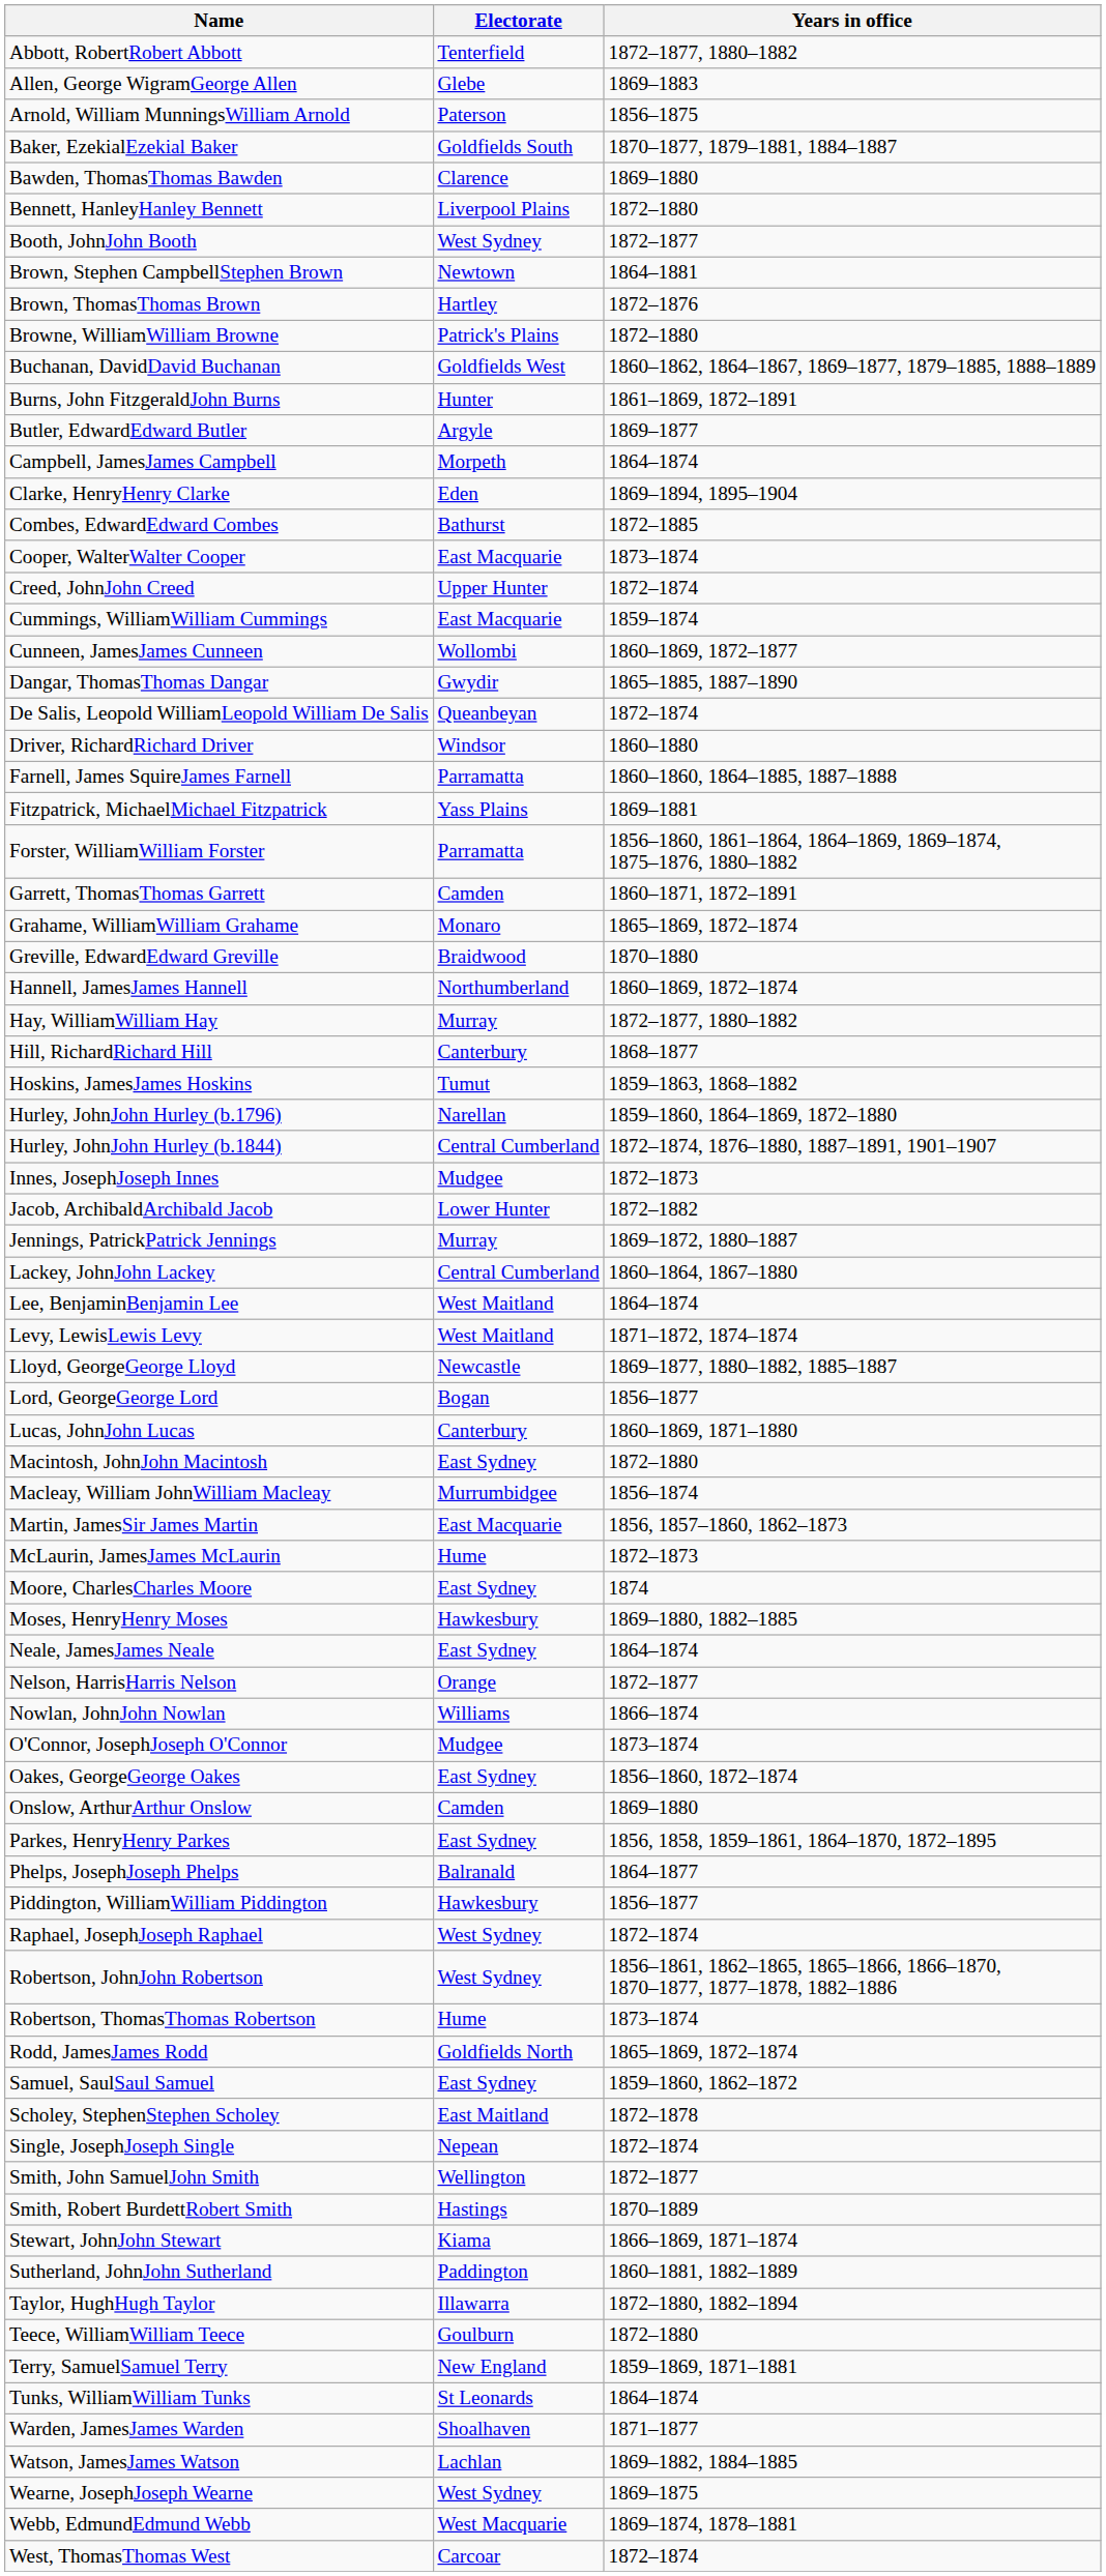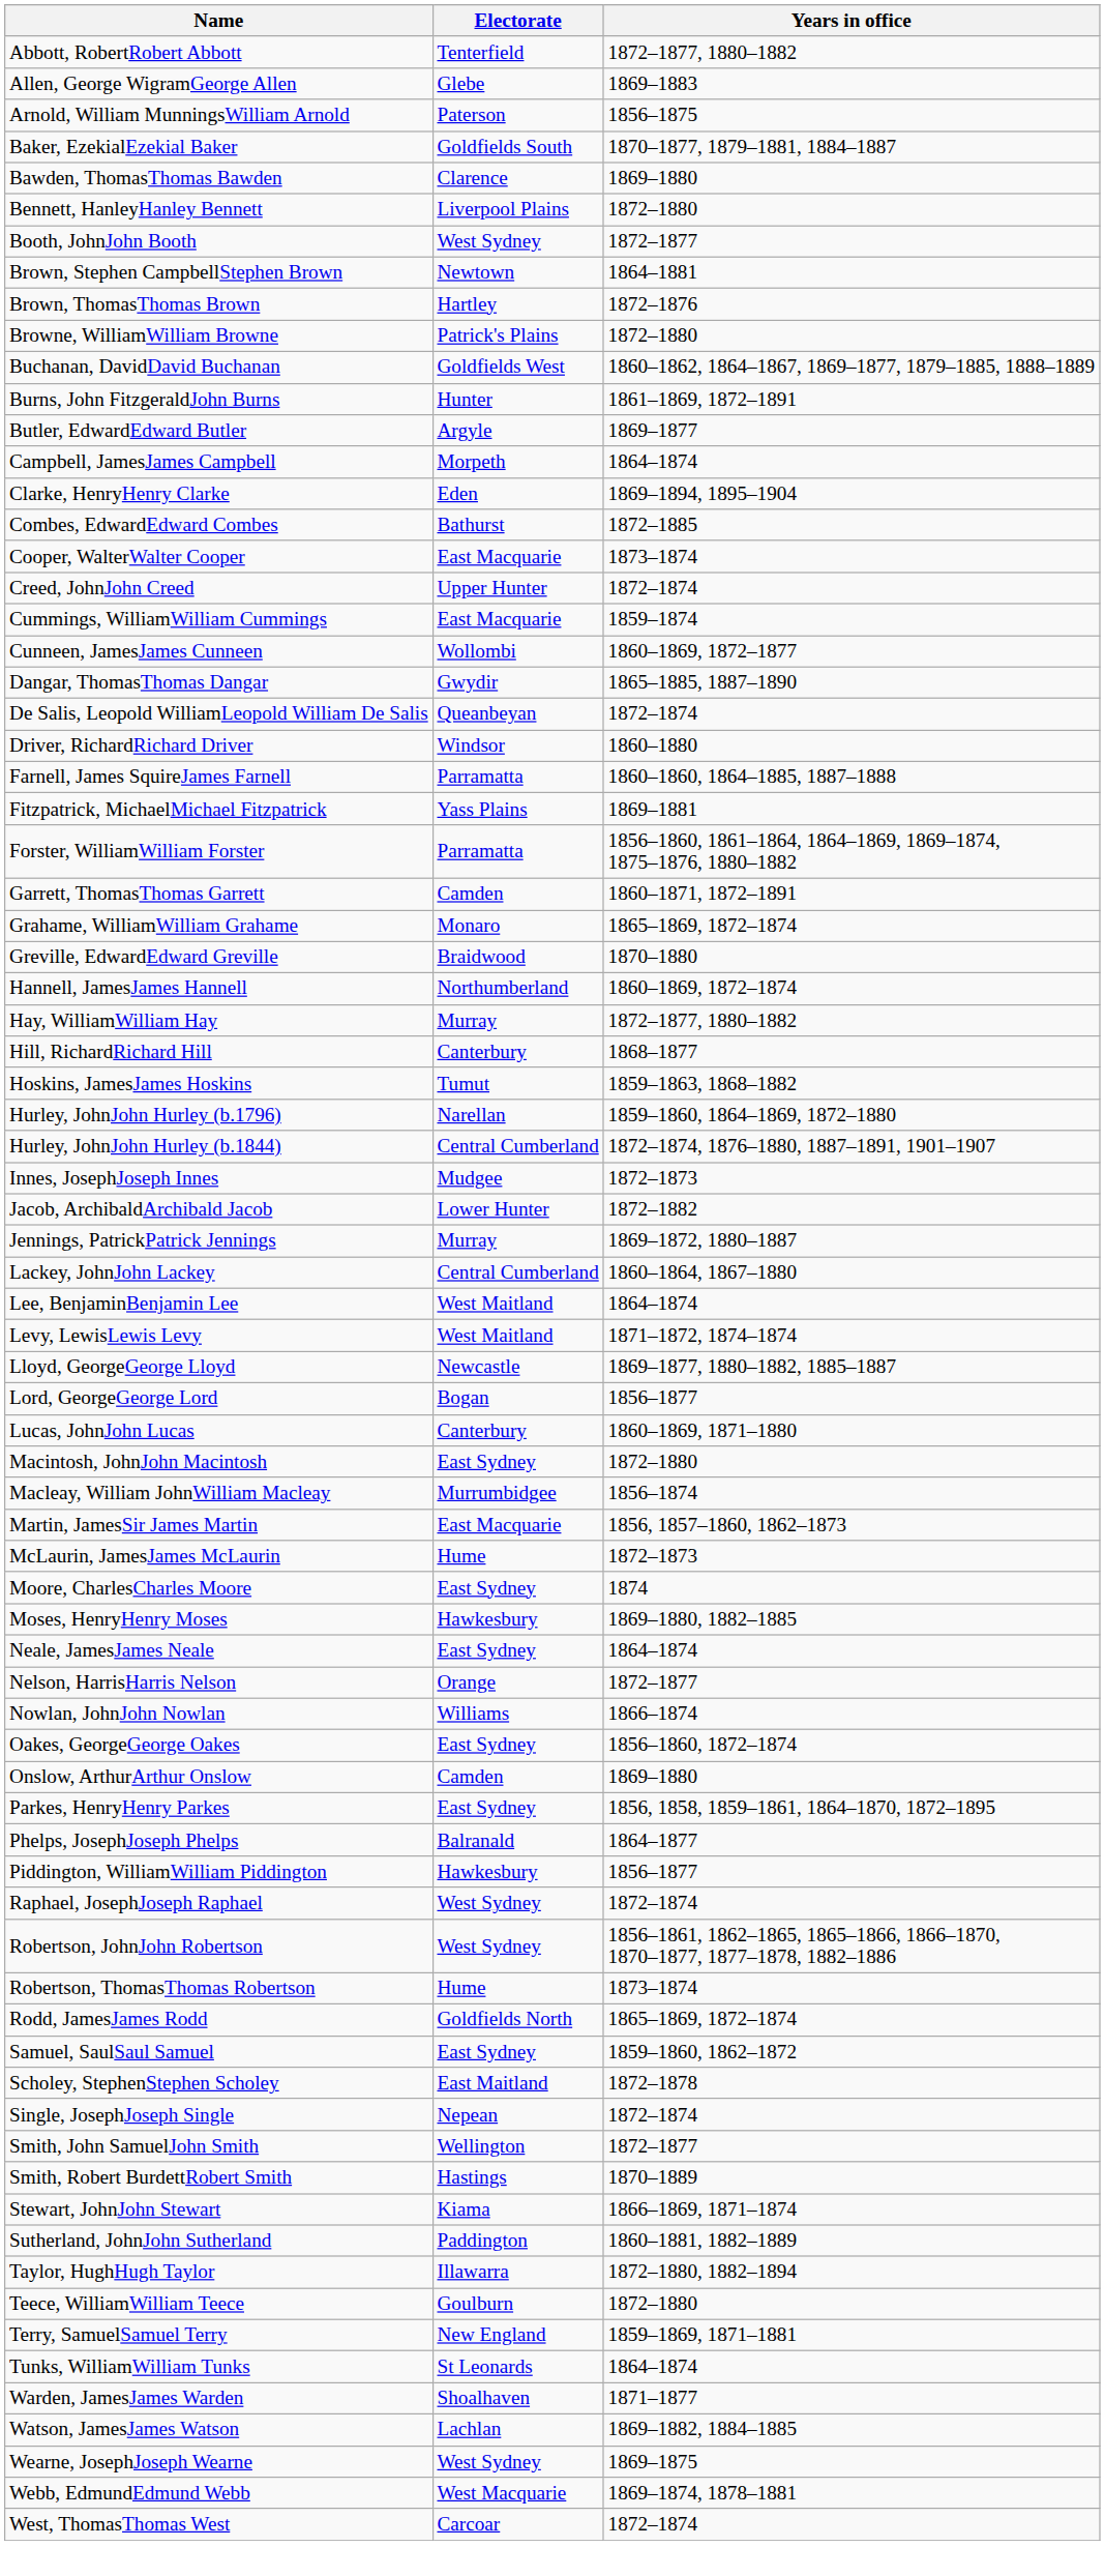 <table class="wikitable sortable" style="border:1px solid #aaa; border-collapse:collapse">
 <tr bgcolor="#cccccc">
 <th><strong>Name</strong></th>
 <th><strong><a href='#'>Electorate</a></strong></th>
 <th><strong>Years in office</strong></th>
 </tr>
 <tr>
 <td><span>Abbott, Robert</span><a href='#'>Robert Abbott</a></td>
 <td><a href='#'>Tenterfield</a></td>
 <td>1872–1877, 1880–1882</td>
 </tr>
 <tr>
 <td><span>Allen, George Wigram</span><a href='#'>George Allen</a></td>
 <td><a href='#'>Glebe</a></td>
 <td>1869–1883</td>
 </tr>
 <tr>
 <td><span>Arnold, William Munnings</span><a href='#'>William Arnold</a></td>
 <td><a href='#'>Paterson</a></td>
 <td>1856–1875</td>
 </tr>
 <tr>
 <td><span>Baker, Ezekial</span><a href='#'>Ezekial Baker</a></td>
 <td><a href='#'>Goldfields South</a></td>
 <td>1870–1877, 1879–1881, 1884–1887</td>
 </tr>
 <tr>
 <td><span>Bawden, Thomas</span><a href='#'>Thomas Bawden</a></td>
 <td><a href='#'>Clarence</a></td>
 <td>1869–1880</td>
 </tr>
 <tr>
 <td><span>Bennett, Hanley</span><a href='#'>Hanley Bennett</a></td>
 <td><a href='#'>Liverpool Plains</a></td>
 <td>1872–1880</td>
 </tr>
 <tr>
 <td><span>Booth, John</span><a href='#'>John Booth</a></td>
 <td><a href='#'>West Sydney</a></td>
 <td>1872–1877</td>
 </tr>
 <tr>
 <td><span>Brown, Stephen Campbell</span><a href='#'>Stephen Brown</a></td>
 <td><a href='#'>Newtown</a></td>
 <td>1864–1881</td>
 </tr>
 <tr>
 <td><span>Brown, Thomas</span><a href='#'>Thomas Brown</a></td>
 <td><a href='#'>Hartley</a></td>
 <td>1872–1876</td>
 </tr>
 <tr>
 <td><span>Browne, William</span><a href='#'>William Browne</a></td>
 <td><a href='#'>Patrick's Plains</a></td>
 <td>1872–1880</td>
 </tr>
 <tr>
 <td><span>Buchanan, David</span><a href='#'>David Buchanan</a></td>
 <td><a href='#'>Goldfields West</a></td>
 <td>1860–1862, 1864–1867, 1869–1877, 1879–1885, 1888–1889</td>
 </tr>
 <tr>
 <td><span>Burns, John Fitzgerald</span><a href='#'>John Burns</a></td>
 <td><a href='#'>Hunter</a></td>
 <td>1861–1869, 1872–1891</td>
 </tr>
 <tr>
 <td><span>Butler, Edward</span><a href='#'>Edward Butler</a></td>
 <td><a href='#'>Argyle</a></td>
 <td>1869–1877</td>
 </tr>
 <tr>
 <td><span>Campbell, James</span><a href='#'>James Campbell</a></td>
 <td><a href='#'>Morpeth</a></td>
 <td>1864–1874</td>
 </tr>
 <tr>
 <td><span>Clarke, Henry</span><a href='#'>Henry Clarke</a></td>
 <td><a href='#'>Eden</a></td>
 <td>1869–1894, 1895–1904</td>
 </tr>
 <tr>
 <td><span>Combes, Edward</span><a href='#'>Edward Combes</a></td>
 <td><a href='#'>Bathurst</a></td>
 <td>1872–1885</td>
 </tr>
 <tr>
 <td><span>Cooper, Walter</span><a href='#'>Walter Cooper</a> </td>
 <td><a href='#'>East Macquarie</a></td>
 <td>1873–1874</td>
 </tr>
 <tr>
 <td><span>Creed, John</span><a href='#'>John Creed</a></td>
 <td><a href='#'>Upper Hunter</a></td>
 <td>1872–1874</td>
 </tr>
 <tr>
 <td><span>Cummings, William</span><a href='#'>William Cummings</a></td>
 <td><a href='#'>East Macquarie</a></td>
 <td>1859–1874</td>
 </tr>
 <tr>
 <td><span>Cunneen, James</span><a href='#'>James Cunneen</a></td>
 <td><a href='#'>Wollombi</a></td>
 <td>1860–1869, 1872–1877</td>
 </tr>
 <tr>
 <td><span>Dangar, Thomas</span><a href='#'>Thomas Dangar</a></td>
 <td><a href='#'>Gwydir</a></td>
 <td>1865–1885, 1887–1890</td>
 </tr>
 <tr>
 <td><span>De Salis, Leopold William</span><a href='#'>Leopold William De Salis</a></td>
 <td><a href='#'>Queanbeyan</a></td>
 <td>1872–1874</td>
 </tr>
 <tr>
 <td><span>Driver, Richard</span><a href='#'>Richard Driver</a></td>
 <td><a href='#'>Windsor</a></td>
 <td>1860–1880</td>
 </tr>
 <tr>
 <td><span>Farnell, James Squire</span><a href='#'>James Farnell</a></td>
 <td><a href='#'>Parramatta</a></td>
 <td>1860–1860, 1864–1885, 1887–1888</td>
 </tr>
 <tr>
 <td><span>Fitzpatrick, Michael</span><a href='#'>Michael Fitzpatrick</a></td>
 <td><a href='#'>Yass Plains</a></td>
 <td>1869–1881</td>
 </tr>
 <tr>
 <td><span>Forster, William</span><a href='#'>William Forster</a></td>
 <td><a href='#'>Parramatta</a></td>
 <td>1856–1860, 1861–1864, 1864–1869, 1869–1874,<br>1875–1876, 1880–1882</td>
 </tr>
 <tr>
 <td><span>Garrett, Thomas</span><a href='#'>Thomas Garrett</a></td>
 <td><a href='#'>Camden</a></td>
 <td>1860–1871, 1872–1891</td>
 </tr>
 <tr>
 <td><span>Grahame, William</span><a href='#'>William Grahame</a></td>
 <td><a href='#'>Monaro</a></td>
 <td>1865–1869, 1872–1874</td>
 </tr>
 <tr>
 <td><span>Greville, Edward</span><a href='#'>Edward Greville</a></td>
 <td><a href='#'>Braidwood</a></td>
 <td>1870–1880</td>
 </tr>
 <tr>
 <td><span>Hannell, James</span><a href='#'>James Hannell</a></td>
 <td><a href='#'>Northumberland</a></td>
 <td>1860–1869, 1872–1874</td>
 </tr>
 <tr>
 <td><span>Hay, William</span><a href='#'>William Hay</a> </td>
 <td><a href='#'>Murray</a></td>
 <td>1872–1877, 1880–1882</td>
 </tr>
 <tr>
 <td><span>Hill, Richard</span><a href='#'>Richard Hill</a></td>
 <td><a href='#'>Canterbury</a></td>
 <td>1868–1877</td>
 </tr>
 <tr>
 <td><span>Hoskins, James</span><a href='#'>James Hoskins</a></td>
 <td><a href='#'>Tumut</a></td>
 <td>1859–1863, 1868–1882</td>
 </tr>
 <tr>
 <td><span>Hurley, John</span><a href='#'>John Hurley (b.1796)</a></td>
 <td><a href='#'>Narellan</a></td>
 <td>1859–1860, 1864–1869, 1872–1880</td>
 </tr>
 <tr>
 <td><span>Hurley, John</span><a href='#'>John Hurley (b.1844)</a></td>
 <td><a href='#'>Central Cumberland</a></td>
 <td>1872–1874, 1876–1880, 1887–1891, 1901–1907</td>
 </tr>
 <tr>
 <td><span>Innes, Joseph</span><a href='#'>Joseph Innes</a> </td>
 <td><a href='#'>Mudgee</a></td>
 <td>1872–1873</td>
 </tr>
 <tr>
 <td><span>Jacob, Archibald</span><a href='#'>Archibald Jacob</a></td>
 <td><a href='#'>Lower Hunter</a></td>
 <td>1872–1882</td>
 </tr>
 <tr>
 <td><span>Jennings, Patrick</span><a href='#'>Patrick Jennings</a> </td>
 <td><a href='#'>Murray</a></td>
 <td>1869–1872, 1880–1887</td>
 </tr>
 <tr>
 <td><span>Lackey, John</span><a href='#'>John Lackey</a></td>
 <td><a href='#'>Central Cumberland</a></td>
 <td>1860–1864, 1867–1880</td>
 </tr>
 <tr>
 <td><span>Lee, Benjamin</span><a href='#'>Benjamin Lee</a> </td>
 <td><a href='#'>West Maitland</a></td>
 <td>1864–1874</td>
 </tr>
 <tr>
 <td><span>Levy, Lewis</span><a href='#'>Lewis Levy</a> </td>
 <td><a href='#'>West Maitland</a></td>
 <td>1871–1872, 1874–1874</td>
 </tr>
 <tr>
 <td><span>Lloyd, George</span><a href='#'>George Lloyd</a></td>
 <td><a href='#'>Newcastle</a></td>
 <td>1869–1877, 1880–1882, 1885–1887</td>
 </tr>
 <tr>
 <td><span>Lord, George</span><a href='#'>George Lord</a></td>
 <td><a href='#'>Bogan</a></td>
 <td>1856–1877</td>
 </tr>
 <tr>
 <td><span>Lucas, John</span><a href='#'>John Lucas</a></td>
 <td><a href='#'>Canterbury</a></td>
 <td>1860–1869, 1871–1880</td>
 </tr>
 <tr>
 <td><span>Macintosh, John</span><a href='#'>John Macintosh</a></td>
 <td><a href='#'>East Sydney</a></td>
 <td>1872–1880</td>
 </tr>
 <tr>
 <td><span>Macleay, William John</span><a href='#'>William Macleay</a></td>
 <td><a href='#'>Murrumbidgee</a></td>
 <td>1856–1874</td>
 </tr>
 <tr>
 <td><span>Martin, James</span><a href='#'>Sir James Martin</a> </td>
 <td><a href='#'>East Macquarie</a></td>
 <td>1856, 1857–1860, 1862–1873</td>
 </tr>
 <tr>
 <td><span>McLaurin, James</span><a href='#'>James McLaurin</a> </td>
 <td><a href='#'>Hume</a></td>
 <td>1872–1873</td>
 </tr>
 <tr>
 <td><span>Moore, Charles</span><a href='#'>Charles Moore</a> </td>
 <td><a href='#'>East Sydney</a></td>
 <td>1874</td>
 </tr>
 <tr>
 <td><span>Moses, Henry</span><a href='#'>Henry Moses</a></td>
 <td><a href='#'>Hawkesbury</a></td>
 <td>1869–1880, 1882–1885</td>
 </tr>
 <tr>
 <td><span>Neale, James</span><a href='#'>James Neale</a> </td>
 <td><a href='#'>East Sydney</a></td>
 <td>1864–1874</td>
 </tr>
 <tr>
 <td><span>Nelson, Harris</span><a href='#'>Harris Nelson</a></td>
 <td><a href='#'>Orange</a></td>
 <td>1872–1877</td>
 </tr>
 <tr>
 <td><span>Nowlan, John</span><a href='#'>John Nowlan</a></td>
 <td><a href='#'>Williams</a></td>
 <td>1866–1874</td>
 </tr>
 <tr>
-<td><span>O'Connor, Joseph</span><a href='#'>Joseph O'Connor</a> </td>
-<td><a href='#'>Mudgee</a></td>
-<td>1873–1874</td>
-</tr>
-<tr>
 <td><span>Oakes, George</span><a href='#'>George Oakes</a> </td>
 <td><a href='#'>East Sydney</a></td>
 <td>1856–1860, 1872–1874</td>
 </tr>
 <tr>
 <td><span>Onslow, Arthur</span><a href='#'>Arthur Onslow</a></td>
 <td><a href='#'>Camden</a></td>
 <td>1869–1880</td>
 </tr>
 <tr>
 <td><span>Parkes, Henry</span><a href='#'>Henry Parkes</a></td>
 <td><a href='#'>East Sydney</a></td>
 <td>1856, 1858, 1859–1861, 1864–1870, 1872–1895</td>
 </tr>
 <tr>
 <td><span>Phelps, Joseph</span><a href='#'>Joseph Phelps</a></td>
 <td><a href='#'>Balranald</a></td>
 <td>1864–1877</td>
 </tr>
 <tr>
 <td><span>Piddington, William</span><a href='#'>William Piddington</a></td>
 <td><a href='#'>Hawkesbury</a></td>
 <td>1856–1877</td>
 </tr>
 <tr>
 <td><span>Raphael, Joseph</span><a href='#'>Joseph Raphael</a></td>
 <td><a href='#'>West Sydney</a></td>
 <td>1872–1874</td>
 </tr>
 <tr>
 <td><span>Robertson, John</span><a href='#'>John Robertson</a></td>
 <td><a href='#'>West Sydney</a></td>
 <td>1856–1861, 1862–1865, 1865–1866, 1866–1870,<br>1870–1877, 1877–1878, 1882–1886</td>
 </tr>
 <tr>
 <td><span>Robertson, Thomas</span><a href='#'>Thomas Robertson</a> </td>
 <td><a href='#'>Hume</a></td>
 <td>1873–1874</td>
 </tr>
 <tr>
 <td><span>Rodd, James</span><a href='#'>James Rodd</a></td>
 <td><a href='#'>Goldfields North</a></td>
 <td>1865–1869, 1872–1874</td>
 </tr>
 <tr>
 <td><span>Samuel, Saul</span><a href='#'>Saul Samuel</a> </td>
 <td><a href='#'>East Sydney</a></td>
 <td>1859–1860, 1862–1872</td>
 </tr>
 <tr>
 <td><span>Scholey, Stephen</span><a href='#'>Stephen Scholey</a></td>
 <td><a href='#'>East Maitland</a></td>
 <td>1872–1878</td>
 </tr>
 <tr>
 <td><span>Single, Joseph</span><a href='#'>Joseph Single</a></td>
 <td><a href='#'>Nepean</a></td>
 <td>1872–1874</td>
 </tr>
 <tr>
 <td><span>Smith, John Samuel</span><a href='#'>John Smith</a></td>
 <td><a href='#'>Wellington</a></td>
 <td>1872–1877</td>
 </tr>
 <tr>
 <td><span>Smith, Robert Burdett</span><a href='#'>Robert Smith</a></td>
 <td><a href='#'>Hastings</a></td>
 <td>1870–1889</td>
 </tr>
 <tr>
 <td><span>Stewart, John</span><a href='#'>John Stewart</a></td>
 <td><a href='#'>Kiama</a></td>
 <td>1866–1869, 1871–1874</td>
 </tr>
 <tr>
 <td><span>Sutherland, John</span><a href='#'>John Sutherland</a></td>
 <td><a href='#'>Paddington</a></td>
 <td>1860–1881, 1882–1889</td>
 </tr>
 <tr>
 <td><span>Taylor, Hugh</span><a href='#'>Hugh Taylor</a> </td>
 <td><a href='#'>Illawarra</a></td>
 <td>1872–1880, 1882–1894</td>
 </tr>
 <tr>
 <td><span>Teece, William</span><a href='#'>William Teece</a></td>
 <td><a href='#'>Goulburn</a></td>
 <td>1872–1880</td>
 </tr>
 <tr>
 <td><span>Terry, Samuel</span><a href='#'>Samuel Terry</a></td>
 <td><a href='#'>New England</a></td>
 <td>1859–1869, 1871–1881</td>
 </tr>
 <tr>
 <td><span>Tunks, William</span><a href='#'>William Tunks</a></td>
 <td><a href='#'>St Leonards</a></td>
 <td>1864–1874</td>
 </tr>
 <tr>
 <td><span>Warden, James</span><a href='#'>James Warden</a></td>
 <td><a href='#'>Shoalhaven</a></td>
 <td>1871–1877</td>
 </tr>
 <tr>
 <td><span>Watson, James</span><a href='#'>James Watson</a></td>
 <td><a href='#'>Lachlan</a></td>
 <td>1869–1882, 1884–1885</td>
 </tr>
 <tr>
 <td><span>Wearne, Joseph</span><a href='#'>Joseph Wearne</a></td>
 <td><a href='#'>West Sydney</a></td>
 <td>1869–1875</td>
 </tr>
 <tr>
 <td><span>Webb, Edmund</span><a href='#'>Edmund Webb</a></td>
 <td><a href='#'>West Macquarie</a></td>
 <td>1869–1874, 1878–1881</td>
 </tr>
 <tr>
 <td><span>West, Thomas</span><a href='#'>Thomas West</a></td>
 <td><a href='#'>Carcoar</a></td>
 <td>1872–1874</td>
 </tr>
 </table>
